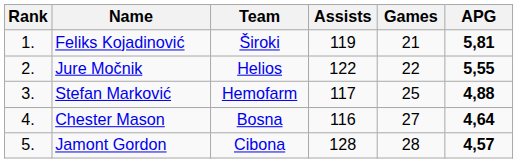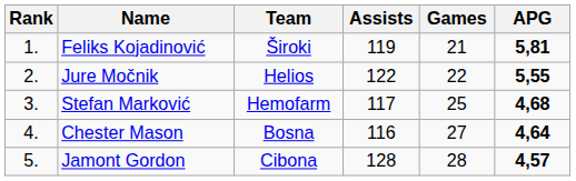 <table class="wikitable" style="text-align: center;">
 <tr>
 <th>Rank</th>
 <th width="150">Name</th>
 <th width="90">Team</th>
 <th width="60">Assists</th>
 <th width="60">Games</th>
 <th width="60">APG</th>
 </tr>
 <tr>
 <td>1.</td>
 <td align="left"> <a href='#'>Feliks Kojadinović</a></td>
 <td><a href='#'>Široki</a></td>
 <td>119</td>
 <td>21</td>
 <td><strong>5,81</strong></td>
 </tr>
 <tr>
 <td>2.</td>
 <td align="left"> <a href='#'>Jure Močnik</a></td>
 <td><a href='#'>Helios</a></td>
 <td>122</td>
 <td>22</td>
 <td><strong>5,55</strong></td>
 </tr>
 <tr>
 <td>3.</td>
 <td align="left"> <a href='#'>Stefan Marković</a></td>
 <td><a href='#'>Hemofarm</a></td>
 <td>117</td>
 <td>25</td>
-<td><strong>4,88</strong></td>
+<td><strong>4,68</strong></td>
 </tr>
 <tr>
 <td>4.</td>
 <td align="left"> <a href='#'>Chester Mason</a></td>
 <td><a href='#'>Bosna</a></td>
 <td>116</td>
 <td>27</td>
 <td><strong>4,64</strong></td>
 </tr>
 <tr>
 <td>5.</td>
 <td align="left"> <a href='#'>Jamont Gordon</a></td>
 <td><a href='#'>Cibona</a></td>
 <td>128</td>
 <td>28</td>
 <td><strong>4,57</strong></td>
 </tr>
 </table>
